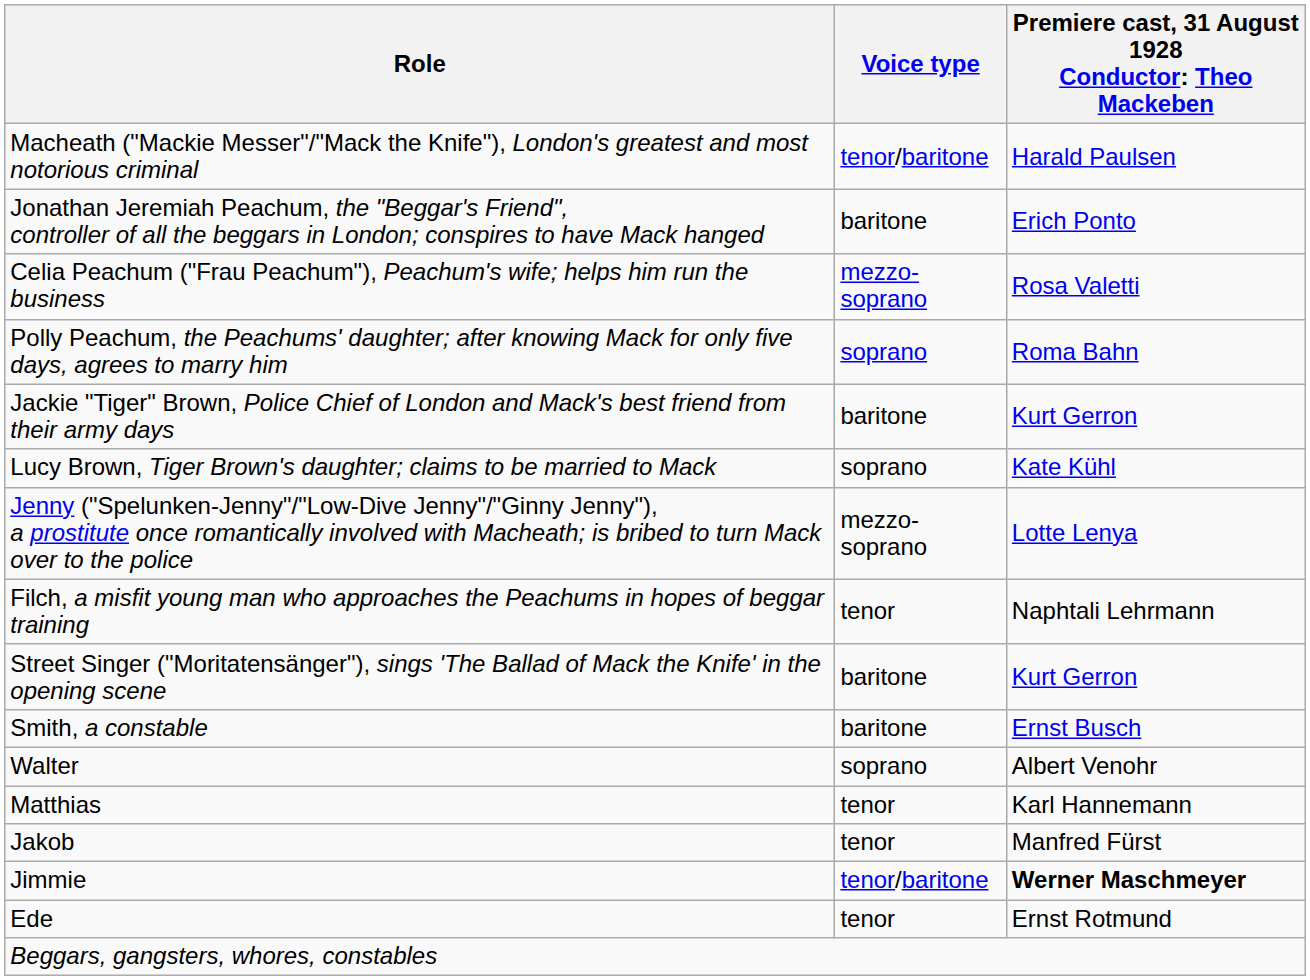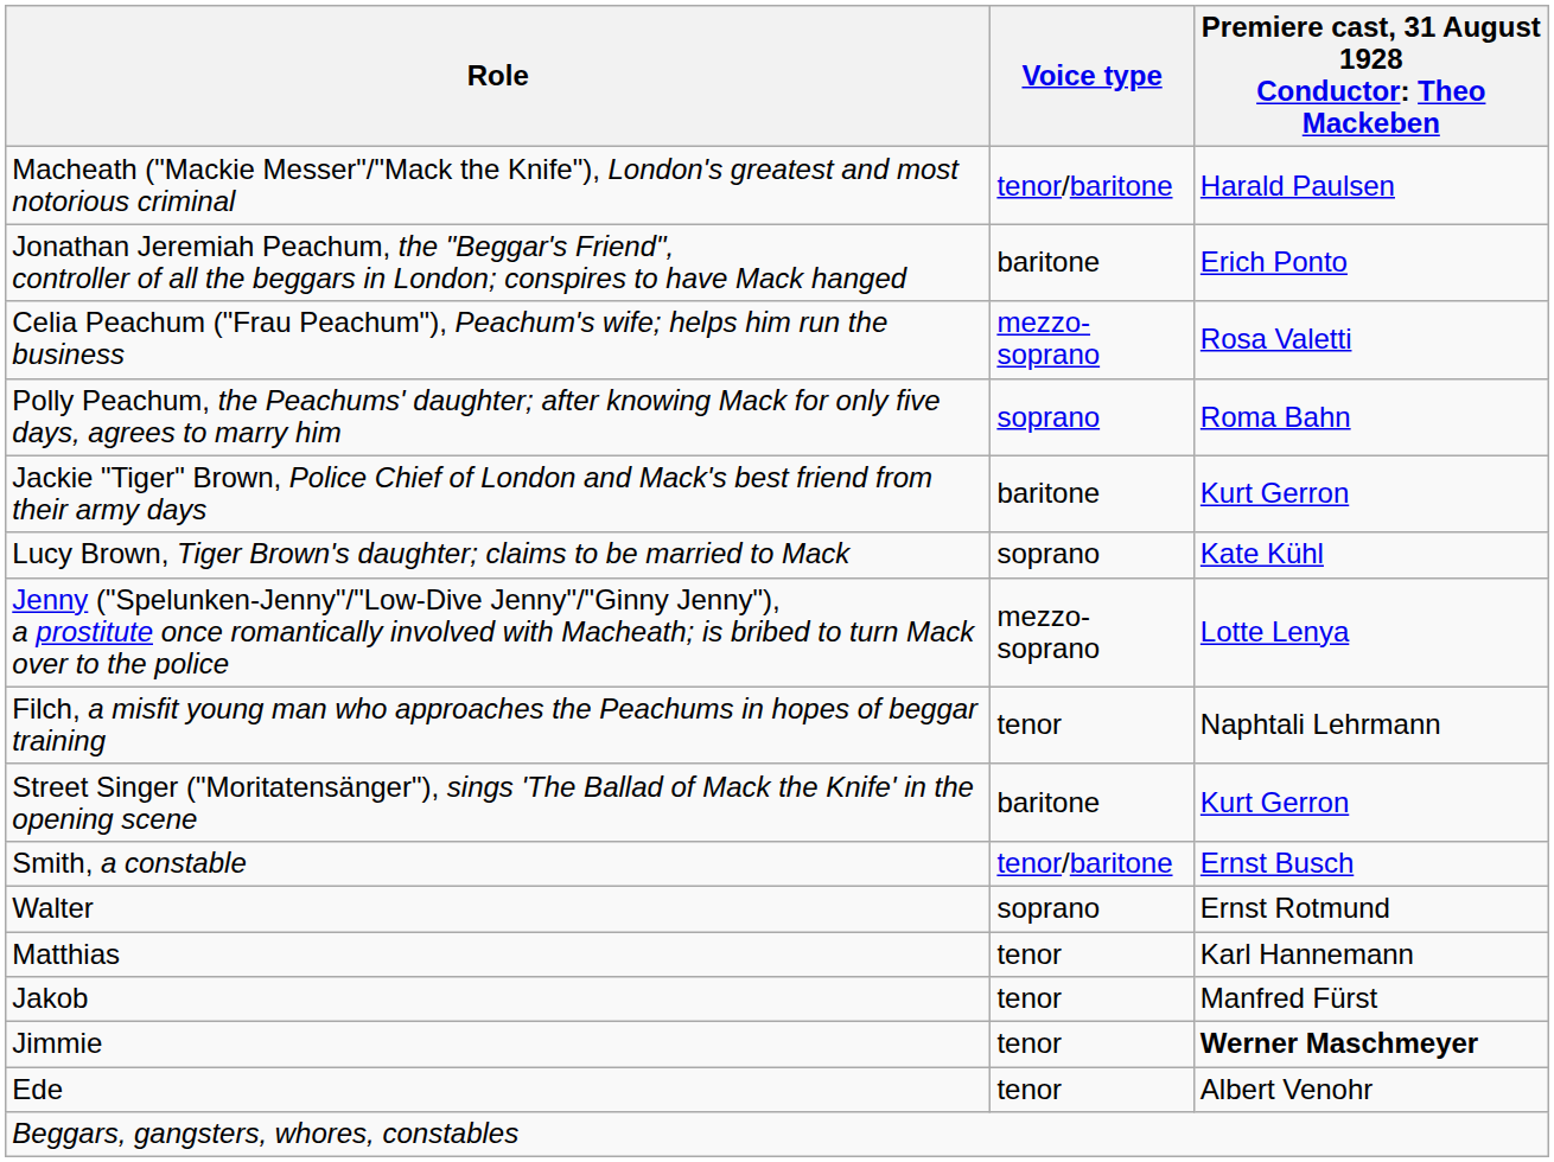 <table class="wikitable">
 <tr>
 <th>Role</th>
 <th><a href='#'>Voice type</a></th>
 <th>Premiere cast, 31 August 1928<br><a href='#'>Conductor</a>: <a href='#'>Theo Mackeben</a></th>
 </tr>
 <tr>
 <td>Macheath ("Mackie Messer"/"Mack the Knife"), <em>London's greatest and most notorious criminal</em></td>
 <td><a href='#'>tenor</a>/<a href='#'>baritone</a></td>
 <td><a href='#'>Harald Paulsen</a></td>
 </tr>
 <tr>
 <td>Jonathan Jeremiah Peachum, <em>the "Beggar's Friend",<br>controller of all the beggars in London; conspires to have Mack hanged</em></td>
 <td>baritone</td>
 <td><a href='#'>Erich Ponto</a></td>
 </tr>
 <tr>
 <td>Celia Peachum ("Frau Peachum"), <em>Peachum's wife; helps him run the business</em></td>
 <td><a href='#'>mezzo-soprano</a></td>
 <td><a href='#'>Rosa Valetti</a></td>
 </tr>
 <tr>
 <td>Polly Peachum, <em>the Peachums' daughter; after knowing Mack for only five days, agrees to marry him</em></td>
 <td><a href='#'>soprano</a></td>
 <td><a href='#'>Roma Bahn</a></td>
 </tr>
 <tr>
 <td>Jackie "Tiger" Brown, <em>Police Chief of London and Mack's best friend from their army days</em></td>
 <td>baritone</td>
 <td><a href='#'>Kurt Gerron</a></td>
 </tr>
 <tr>
 <td>Lucy Brown, <em>Tiger Brown's daughter; claims to be married to Mack</em></td>
 <td>soprano</td>
 <td><a href='#'>Kate Kühl</a></td>
 </tr>
 <tr>
 <td><a href='#'>Jenny</a> ("Spelunken-Jenny"/"Low-Dive Jenny"/"Ginny Jenny"),<br><em>a <a href='#'>prostitute</a> once romantically involved with Macheath; is bribed to turn Mack over to the police</em></td>
 <td>mezzo-soprano</td>
 <td><a href='#'>Lotte Lenya</a></td>
 </tr>
 <tr>
 <td>Filch, <em>a misfit young man who approaches the Peachums in hopes of beggar training</em></td>
 <td>tenor</td>
 <td>Naphtali Lehrmann</td>
 </tr>
 <tr>
 <td>Street Singer ("Moritatensänger"), <em>sings 'The Ballad of Mack the Knife' in the opening scene</em></td>
 <td>baritone</td>
 <td><a href='#'>Kurt Gerron</a></td>
 </tr>
 <tr>
 <td>Smith, <em>a constable</em></td>
-<td>baritone</td>
+<td><a href='#'>tenor</a>/<a href='#'>baritone</a></td>
 <td><a href='#'>Ernst Busch</a></td>
 </tr>
 <tr>
 <td>Walter</td>
 <td>soprano</td>
-<td>Albert Venohr</td>
+<td>Ernst Rotmund</td>
 </tr>
 <tr>
 <td>Matthias</td>
 <td>tenor</td>
 <td>Karl Hannemann</td>
 </tr>
 <tr>
 <td>Jakob</td>
 <td>tenor</td>
 <td>Manfred Fürst</td>
 </tr>
 <tr>
 <td>Jimmie</td>
-<td><a href='#'>tenor</a>/<a href='#'>baritone</a></td>
+<td>tenor</td>
 <td><strong>Werner Maschmeyer</strong></td>
 </tr>
 <tr>
 <td>Ede</td>
 <td>tenor</td>
-<td>Ernst Rotmund</td>
+<td>Albert Venohr</td>
 </tr>
 <tr>
 <td colspan="3"><em>Beggars, gangsters, whores, constables</em></td>
 </tr>
 </table>
